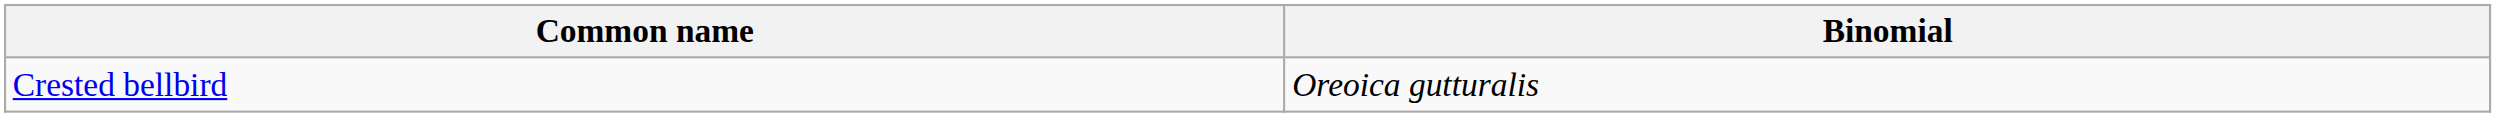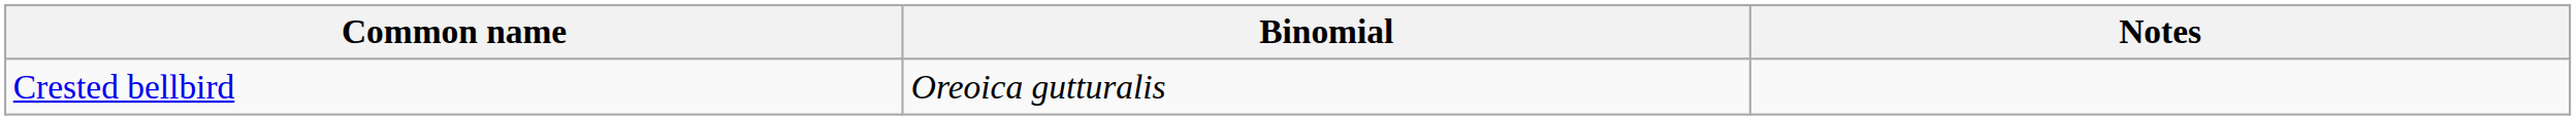 <table style="width:60%;" class="wikitable">
 <tr>
 <th width=35%>Common name</th>
 <th width=33%>Binomial</th>
+<th width=32%>Notes</th>
 </tr>
 <tr>
 <td><a href='#'>Crested bellbird</a></td>
 <td><em>Oreoica gutturalis</em></td>
+<td></td>
 </tr>
 </table>
